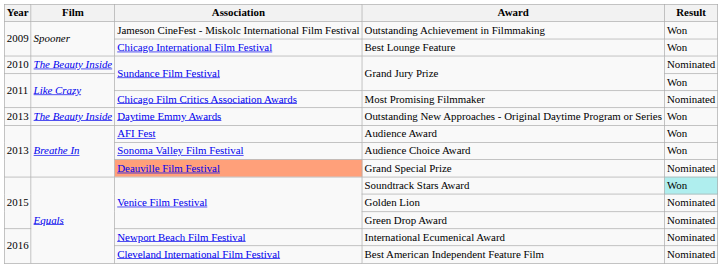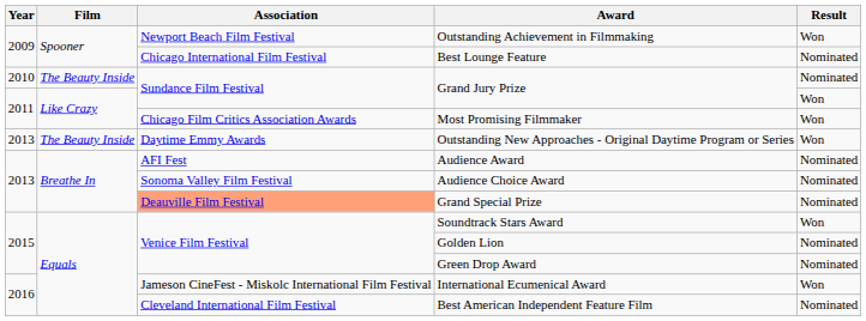 <table class="wikitable">
 <tr>
 <th>Year</th>
 <th>Film</th>
 <th>Association</th>
 <th>Award</th>
 <th>Result</th>
 </tr>
 <tr>
 <td rowspan="2">2009</td>
 <td rowspan="2"><em>Spooner</em></td>
-<td>Jameson CineFest - Miskolc International Film Festival</td>
+<td><a href='#'>Newport Beach Film Festival</a></td>
 <td>Outstanding Achievement in Filmmaking</td>
 <td>Won</td>
 </tr>
 <tr>
 <td><a href='#'>Chicago International Film Festival</a></td>
 <td>Best Lounge Feature</td>
-<td>Won</td>
+<td>Nominated</td>
 </tr>
 <tr>
 <td>2010</td>
 <td><em><a href='#'>The Beauty Inside</a></em></td>
 <td rowspan="2"><a href='#'>Sundance Film Festival</a></td>
 <td rowspan="2">Grand Jury Prize</td>
 <td>Nominated</td>
 </tr>
 <tr>
 <td rowspan="2">2011</td>
 <td rowspan="2"><em><a href='#'>Like Crazy</a></em></td>
 <td>Won</td>
 </tr>
 <tr>
 <td><a href='#'>Chicago Film Critics Association Awards</a></td>
 <td>Most Promising Filmmaker</td>
-<td>Nominated</td>
+<td>Won</td>
 </tr>
 <tr>
 <td>2013</td>
 <td><em><a href='#'>The Beauty Inside</a></em></td>
 <td><a href='#'>Daytime Emmy Awards</a></td>
 <td>Outstanding New Approaches - Original Daytime Program or Series</td>
 <td>Won</td>
 </tr>
 <tr>
 <td rowspan="3">2013</td>
 <td rowspan="3"><em><a href='#'>Breathe In</a></em></td>
 <td><a href='#'>AFI Fest</a></td>
 <td>Audience Award</td>
-<td>Won</td>
+<td>Nominated</td>
 </tr>
 <tr>
 <td><a href='#'>Sonoma Valley Film Festival</a></td>
 <td>Audience Choice Award</td>
-<td>Won</td>
+<td>Nominated</td>
 </tr>
 <tr>
 <td style="background: lightsalmon;"><a href='#'>Deauville Film Festival</a></td>
 <td>Grand Special Prize</td>
 <td>Nominated</td>
 </tr>
 <tr>
 <td rowspan="3">2015</td>
 <td rowspan="5"><em><a href='#'>Equals</a></em></td>
 <td rowspan="3"><a href='#'>Venice Film Festival</a></td>
 <td>Soundtrack Stars Award</td>
-<td style="background: paleturquoise;">Won</td>
+<td>Won</td>
 </tr>
 <tr>
 <td>Golden Lion</td>
 <td>Nominated</td>
 </tr>
 <tr>
 <td>Green Drop Award</td>
 <td>Nominated</td>
 </tr>
 <tr>
 <td rowspan="2">2016</td>
-<td><a href='#'>Newport Beach Film Festival</a></td>
+<td>Jameson CineFest - Miskolc International Film Festival</td>
 <td>International Ecumenical Award</td>
-<td>Nominated</td>
+<td>Won</td>
 </tr>
 <tr>
 <td><a href='#'>Cleveland International Film Festival</a></td>
 <td>Best American Independent Feature Film</td>
 <td>Nominated</td>
 </tr>
 </table>
